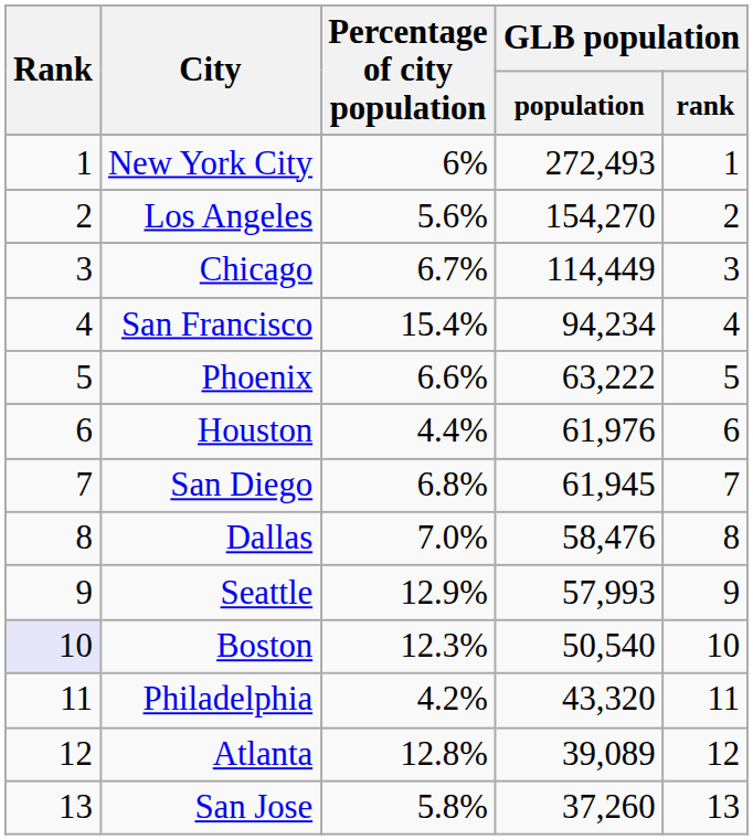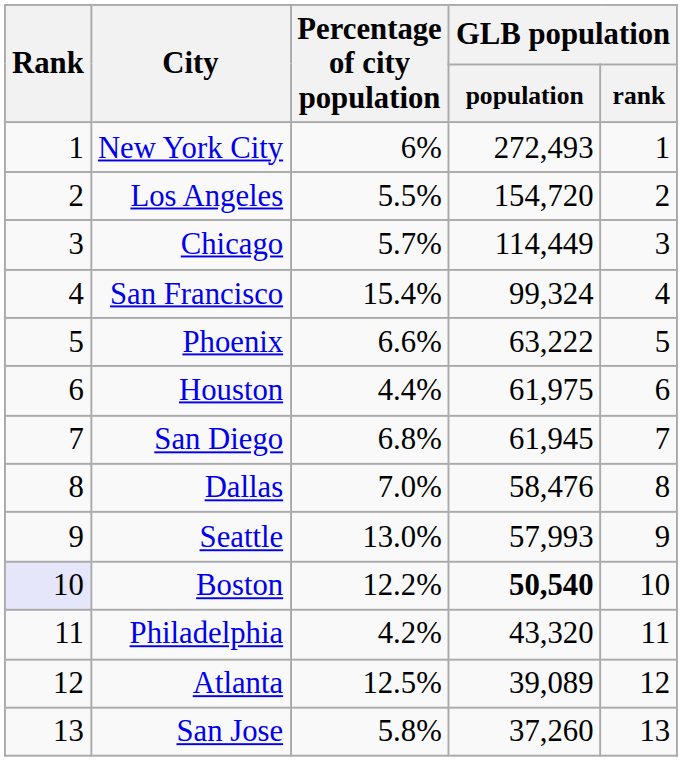 <table class="wikitable" style="text-align:right; margin-right:60px">
 <tr>
 <th rowspan=2>Rank</th>
 <th rowspan="2" style="text-align:center;">City</th>
 <th rowspan=2>Percentage<br>of city<br>population</th>
 <th colspan="2">GLB population</th>
 </tr>
 <tr>
 <th><small>population</small></th>
 <th><small>rank</small></th>
 </tr>
 <tr>
 <td>1</td>
 <td><a href='#'>New York City</a></td>
 <td>6%</td>
 <td>272,493</td>
 <td>1</td>
 </tr>
 <tr>
 <td>2</td>
 <td><a href='#'>Los Angeles</a></td>
-<td>5.6%</td>
-<td>154,270</td>
+<td>5.5%</td>
+<td>154,720</td>
 <td>2</td>
 </tr>
 <tr>
 <td>3</td>
 <td><a href='#'>Chicago</a></td>
-<td>6.7%</td>
+<td>5.7%</td>
 <td>114,449</td>
 <td>3</td>
 </tr>
 <tr>
 <td>4</td>
 <td><a href='#'>San Francisco</a></td>
 <td>15.4%</td>
-<td>94,234</td>
+<td>99,324</td>
 <td>4</td>
 </tr>
 <tr>
 <td>5</td>
 <td><a href='#'>Phoenix</a></td>
 <td>6.6%</td>
 <td>63,222</td>
 <td>5</td>
 </tr>
 <tr>
 <td>6</td>
 <td><a href='#'>Houston</a></td>
 <td>4.4%</td>
-<td>61,976</td>
+<td>61,975</td>
 <td>6</td>
 </tr>
 <tr>
 <td>7</td>
 <td><a href='#'>San Diego</a></td>
 <td>6.8%</td>
 <td>61,945</td>
 <td>7</td>
 </tr>
 <tr>
 <td>8</td>
 <td><a href='#'>Dallas</a></td>
 <td>7.0%</td>
 <td>58,476</td>
 <td>8</td>
 </tr>
 <tr>
 <td>9</td>
 <td><a href='#'>Seattle</a></td>
-<td>12.9%</td>
+<td>13.0%</td>
 <td>57,993</td>
 <td>9</td>
 </tr>
 <tr>
 <td style="background: lavender;">10</td>
 <td><a href='#'>Boston</a></td>
-<td>12.3%</td>
-<td>50,540</td>
+<td>12.2%</td>
+<td><strong>50,540</strong></td>
 <td>10</td>
 </tr>
 <tr>
 <td>11</td>
 <td><a href='#'>Philadelphia</a></td>
 <td>4.2%</td>
 <td>43,320</td>
 <td>11</td>
 </tr>
 <tr>
 <td>12</td>
 <td><a href='#'>Atlanta</a></td>
-<td>12.8%</td>
+<td>12.5%</td>
 <td>39,089</td>
 <td>12</td>
 </tr>
 <tr>
 <td>13</td>
 <td><a href='#'>San Jose</a></td>
 <td>5.8%</td>
 <td>37,260</td>
 <td>13</td>
 </tr>
 </table>
